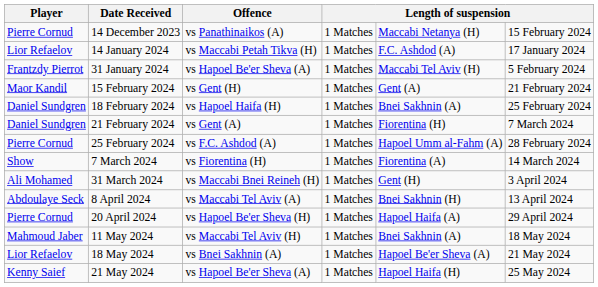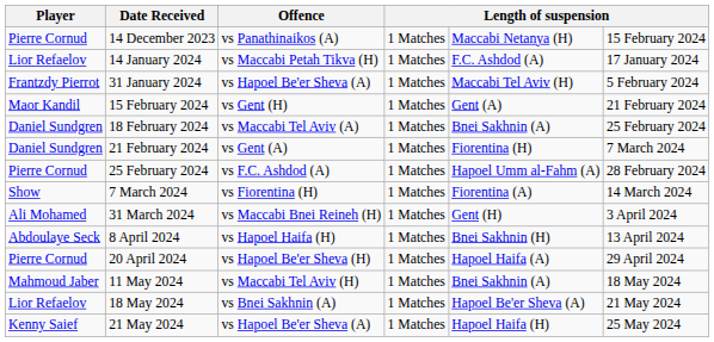 <table class="wikitable">
 <tr>
 <th>Player</th>
 <th>Date Received</th>
 <th>Offence</th>
 <th colspan="4">Length of suspension</th>
 </tr>
 <tr>
 <td> <a href='#'>Pierre Cornud</a></td>
 <td>14 December 2023</td>
 <td> vs <a href='#'>Panathinaikos</a> (A)</td>
 <td>1 Matches</td>
 <td><a href='#'>Maccabi Netanya</a> (H)</td>
 <td>15 February 2024</td>
 </tr>
 <tr>
 <td> <a href='#'>Lior Refaelov</a></td>
 <td>14 January 2024</td>
 <td> vs <a href='#'>Maccabi Petah Tikva</a> (H)</td>
 <td>1 Matches</td>
 <td><a href='#'>F.C. Ashdod</a> (A)</td>
 <td>17 January 2024</td>
 </tr>
 <tr>
 <td> <a href='#'>Frantzdy Pierrot</a></td>
 <td>31 January 2024</td>
 <td> vs <a href='#'>Hapoel Be'er Sheva</a> (A)</td>
 <td>1 Matches</td>
 <td><a href='#'>Maccabi Tel Aviv</a> (H)</td>
 <td>5 February 2024</td>
 </tr>
 <tr>
 <td> <a href='#'>Maor Kandil</a></td>
 <td>15 February 2024</td>
 <td> vs <a href='#'>Gent</a> (H)</td>
 <td>1 Matches</td>
 <td><a href='#'>Gent</a> (A)</td>
 <td>21 February 2024</td>
 </tr>
 <tr>
 <td> <a href='#'>Daniel Sundgren</a></td>
 <td>18 February 2024</td>
-<td> vs <a href='#'>Hapoel Haifa</a> (H)</td>
+<td> vs <a href='#'>Maccabi Tel Aviv</a> (A)</td>
 <td>1 Matches</td>
 <td><a href='#'>Bnei Sakhnin</a> (A)</td>
 <td>25 February 2024</td>
 </tr>
 <tr>
 <td> <a href='#'>Daniel Sundgren</a></td>
 <td>21 February 2024</td>
 <td> vs <a href='#'>Gent</a> (A)</td>
 <td>1 Matches</td>
 <td><a href='#'>Fiorentina</a> (H)</td>
 <td>7 March 2024</td>
 </tr>
 <tr>
 <td> <a href='#'>Pierre Cornud</a></td>
 <td>25 February 2024</td>
 <td> vs <a href='#'>F.C. Ashdod</a> (A)</td>
 <td>1 Matches</td>
 <td><a href='#'>Hapoel Umm al-Fahm</a> (A)</td>
 <td>28 February 2024</td>
 </tr>
 <tr>
 <td> <a href='#'>Show</a></td>
 <td>7 March 2024</td>
 <td> vs <a href='#'>Fiorentina</a> (H)</td>
 <td>1 Matches</td>
 <td><a href='#'>Fiorentina</a> (A)</td>
 <td>14 March 2024</td>
 </tr>
 <tr>
 <td> <a href='#'>Ali Mohamed</a></td>
 <td>31 March 2024</td>
 <td> vs <a href='#'>Maccabi Bnei Reineh</a> (H)</td>
 <td>1 Matches</td>
 <td><a href='#'>Gent</a> (H)</td>
 <td>3 April 2024</td>
 </tr>
 <tr>
 <td> <a href='#'>Abdoulaye Seck</a></td>
 <td>8 April 2024</td>
-<td> vs <a href='#'>Maccabi Tel Aviv</a> (A)</td>
+<td> vs <a href='#'>Hapoel Haifa</a> (H)</td>
 <td>1 Matches</td>
 <td><a href='#'>Bnei Sakhnin</a> (H)</td>
 <td>13 April 2024</td>
 </tr>
 <tr>
 <td> <a href='#'>Pierre Cornud</a></td>
 <td>20 April 2024</td>
 <td> vs <a href='#'>Hapoel Be'er Sheva</a> (H)</td>
 <td>1 Matches</td>
 <td><a href='#'>Hapoel Haifa</a> (A)</td>
 <td>29 April 2024</td>
 </tr>
 <tr>
 <td> <a href='#'>Mahmoud Jaber</a></td>
 <td>11 May 2024</td>
 <td> vs <a href='#'>Maccabi Tel Aviv</a> (H)</td>
 <td>1 Matches</td>
 <td><a href='#'>Bnei Sakhnin</a> (A)</td>
 <td>18 May 2024</td>
 </tr>
 <tr>
 <td> <a href='#'>Lior Refaelov</a></td>
 <td>18 May 2024</td>
 <td> vs <a href='#'>Bnei Sakhnin</a> (A)</td>
 <td>1 Matches</td>
 <td><a href='#'>Hapoel Be'er Sheva</a> (A)</td>
 <td>21 May 2024</td>
 </tr>
 <tr>
 <td> <a href='#'>Kenny Saief</a></td>
 <td>21 May 2024</td>
 <td> vs <a href='#'>Hapoel Be'er Sheva</a> (A)</td>
 <td>1 Matches</td>
 <td><a href='#'>Hapoel Haifa</a> (H)</td>
 <td>25 May 2024</td>
 </tr>
 </table>
